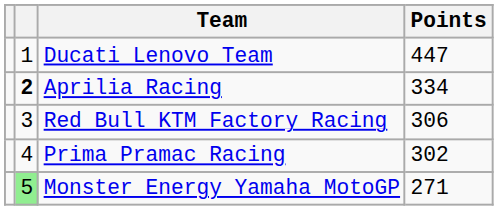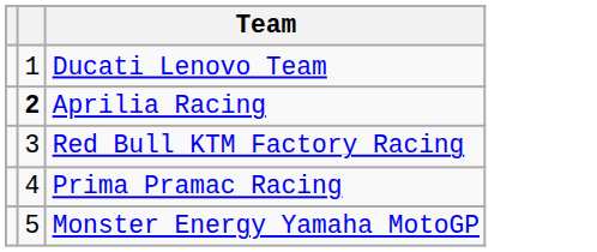 <table class="wikitable" style="font-size: 85%;">
 <tr>
 <th></th>
 <th></th>
 <th>Team</th>
-<th>Points</th>
 </tr>
 <tr>
 <td></td>
 <td align=center>1</td>
 <td> <a href='#'>Ducati Lenovo Team</a></td>
-<td align=left>447</td>
 </tr>
 <tr>
 <td></td>
 <td align=center><strong>2</strong></td>
 <td> <a href='#'>Aprilia Racing</a></td>
-<td align=left>334</td>
 </tr>
 <tr>
 <td></td>
 <td align=center>3</td>
 <td> <a href='#'>Red Bull KTM Factory Racing</a></td>
-<td align=left>306</td>
 </tr>
 <tr>
 <td></td>
 <td align=center>4</td>
 <td> <a href='#'>Prima Pramac Racing</a></td>
-<td align=left>302</td>
 </tr>
 <tr>
 <td></td>
-<td align=center style="background: lightgreen;">5</td>
+<td align=center>5</td>
 <td> <a href='#'>Monster Energy Yamaha MotoGP</a></td>
-<td align=left>271</td>
 </tr>
 </table>
